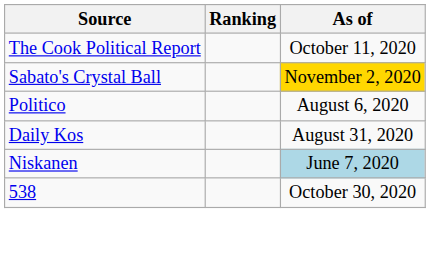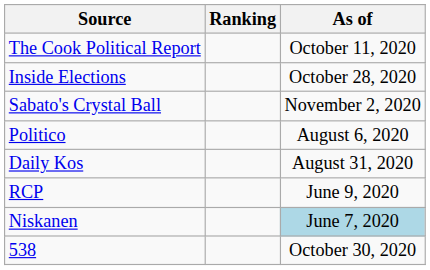 <table class="wikitable" style="text-align:center">
 <tr>
 <th>Source</th>
 <th>Ranking</th>
 <th>As of</th>
 </tr>
 <tr>
 <td align=left><a href='#'>The Cook Political Report</a></td>
 <td></td>
 <td>October 11, 2020</td>
 </tr>
 <tr>
+<td align=left><a href='#'>Inside Elections</a></td>
+<td></td>
+<td>October 28, 2020</td>
+</tr>
+<tr>
 <td align=left><a href='#'>Sabato's Crystal Ball</a></td>
 <td></td>
-<td style="background: gold;">November 2, 2020</td>
+<td>November 2, 2020</td>
 </tr>
 <tr>
 <td align="left"><a href='#'>Politico</a></td>
 <td></td>
 <td>August 6, 2020</td>
 </tr>
 <tr>
 <td align="left"><a href='#'>Daily Kos</a></td>
 <td></td>
 <td>August 31, 2020</td>
 </tr>
 <tr>
+<td align="left"><a href='#'>RCP</a></td>
+<td></td>
+<td>June 9, 2020</td>
+</tr>
+<tr>
 <td align="left"><a href='#'>Niskanen</a></td>
 <td></td>
 <td style="background: lightblue;">June 7, 2020</td>
 </tr>
 <tr>
 <td align="left"><a href='#'>538</a></td>
 <td></td>
 <td>October 30, 2020</td>
 </tr>
 </table>
